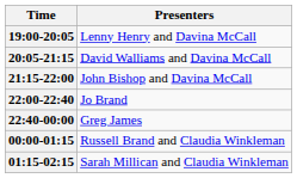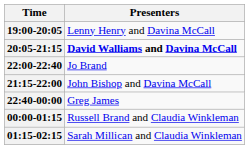 <table class="wikitable">
 <tr>
 <th>Time</th>
 <th>Presenters</th>
 </tr>
 <tr>
 <th>19:00-20:05</th>
 <td><a href='#'>Lenny Henry</a> and <a href='#'>Davina McCall</a></td>
 </tr>
 <tr>
 <th>20:05-21:15</th>
-<td><a href='#'>David Walliams</a> and <a href='#'>Davina McCall</a></td>
+<td><strong><a href='#'>David Walliams</a> and <a href='#'>Davina McCall</a></strong></td>
+</tr>
+<tr>
+<th>22:00-22:40</th>
+<td><a href='#'>Jo Brand</a></td>
 </tr>
 <tr>
 <th>21:15-22:00</th>
 <td><a href='#'>John Bishop</a> and <a href='#'>Davina McCall</a></td>
-</tr>
-<tr>
-<th>22:00-22:40</th>
-<td><a href='#'>Jo Brand</a></td>
 </tr>
 <tr>
 <th>22:40-00:00</th>
 <td><a href='#'>Greg James</a></td>
 </tr>
 <tr>
 <th>00:00-01:15</th>
 <td><a href='#'>Russell Brand</a> and <a href='#'>Claudia Winkleman</a></td>
 </tr>
 <tr>
 <th>01:15-02:15</th>
 <td><a href='#'>Sarah Millican</a> and <a href='#'>Claudia Winkleman</a></td>
 </tr>
 </table>
